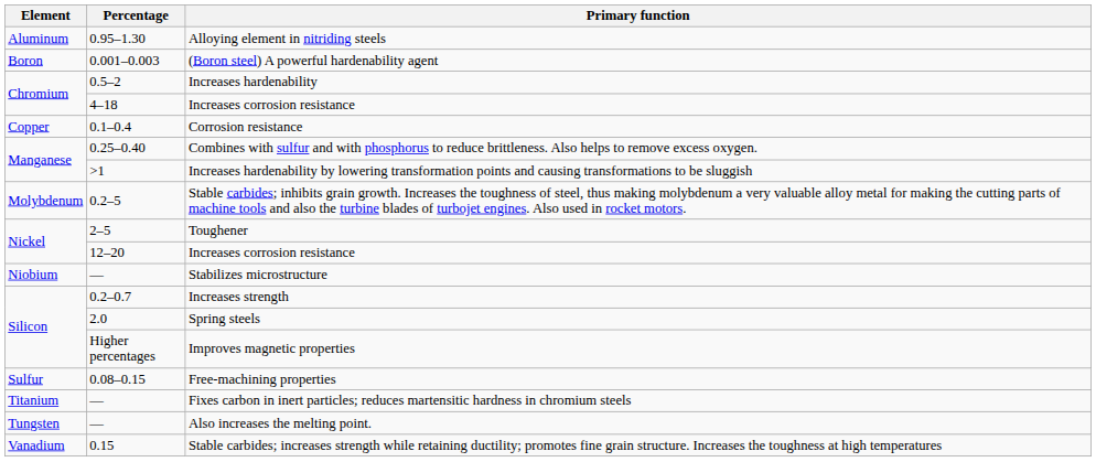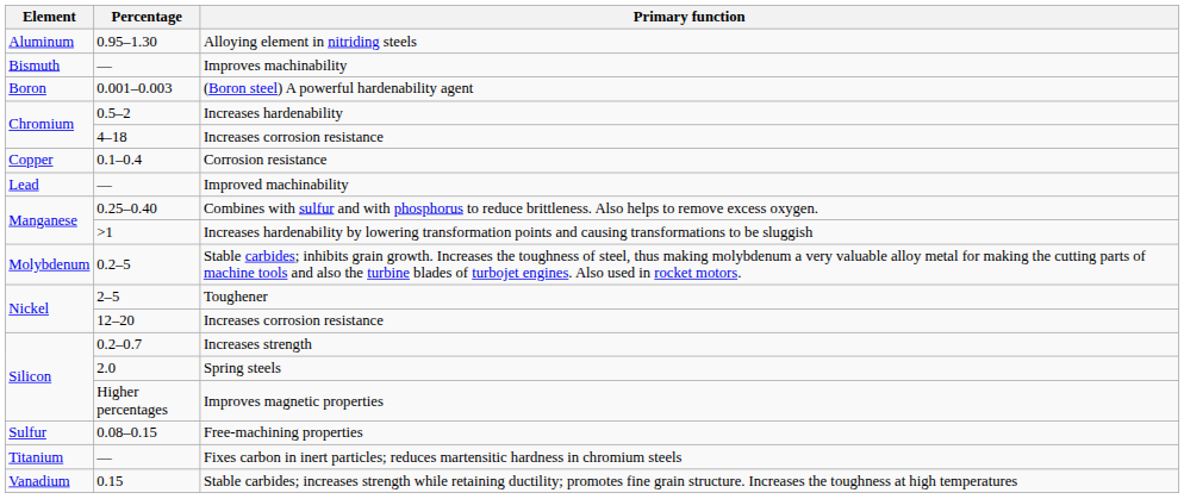 <table class="wikitable" border="1">
 <tr>
 <th>Element</th>
 <th>Percentage</th>
 <th>Primary function</th>
 </tr>
 <tr>
 <td><a href='#'>Aluminum</a></td>
 <td>0.95–1.30</td>
 <td>Alloying element in <a href='#'>nitriding</a> steels</td>
+</tr>
+<tr>
+<td><a href='#'>Bismuth</a></td>
+<td>—</td>
+<td>Improves machinability</td>
 </tr>
 <tr>
 <td><a href='#'>Boron</a></td>
 <td>0.001–0.003</td>
 <td>(<a href='#'>Boron steel</a>) A powerful hardenability agent</td>
 </tr>
 <tr>
 <td rowspan="2"><a href='#'>Chromium</a></td>
 <td>0.5–2</td>
 <td>Increases hardenability</td>
 </tr>
 <tr>
 <td>4–18</td>
 <td>Increases corrosion resistance</td>
 </tr>
 <tr>
 <td><a href='#'>Copper</a></td>
 <td>0.1–0.4</td>
 <td>Corrosion resistance</td>
+</tr>
+<tr>
+<td><a href='#'>Lead</a></td>
+<td>—</td>
+<td>Improved machinability</td>
 </tr>
 <tr>
 <td rowspan="2"><a href='#'>Manganese</a></td>
 <td>0.25–0.40</td>
 <td>Combines with <a href='#'>sulfur</a> and with <a href='#'>phosphorus</a> to reduce brittleness. Also helps to remove excess oxygen.</td>
 </tr>
 <tr>
 <td>>1</td>
 <td>Increases hardenability by lowering transformation points and causing transformations to be sluggish</td>
 </tr>
 <tr>
 <td><a href='#'>Molybdenum</a></td>
 <td>0.2–5</td>
 <td>Stable <a href='#'>carbides</a>; inhibits grain growth. Increases the toughness of steel, thus making molybdenum a very valuable alloy metal for making the cutting parts of <a href='#'>machine tools</a> and also the <a href='#'>turbine</a> blades of <a href='#'>turbojet engines</a>. Also used in <a href='#'>rocket motors</a>.</td>
 </tr>
 <tr>
 <td rowspan="2"><a href='#'>Nickel</a></td>
 <td>2–5</td>
 <td>Toughener</td>
 </tr>
 <tr>
 <td>12–20</td>
 <td>Increases corrosion resistance</td>
 </tr>
 <tr>
-<td><a href='#'>Niobium</a></td>
-<td>—</td>
-<td>Stabilizes microstructure</td>
-</tr>
-<tr>
 <td rowspan="3"><a href='#'>Silicon</a></td>
 <td>0.2–0.7</td>
 <td>Increases strength</td>
 </tr>
 <tr>
 <td>2.0</td>
 <td>Spring steels</td>
 </tr>
 <tr>
 <td>Higher percentages</td>
 <td>Improves magnetic properties</td>
 </tr>
 <tr>
 <td><a href='#'>Sulfur</a></td>
 <td>0.08–0.15</td>
 <td>Free-machining properties</td>
 </tr>
 <tr>
 <td><a href='#'>Titanium</a></td>
 <td>—</td>
 <td>Fixes carbon in inert particles; reduces martensitic hardness in chromium steels</td>
 </tr>
 <tr>
-<td><a href='#'>Tungsten</a></td>
-<td>—</td>
-<td>Also increases the melting point.</td>
-</tr>
-<tr>
 <td><a href='#'>Vanadium</a></td>
 <td>0.15</td>
 <td>Stable carbides; increases strength while retaining ductility; promotes fine grain structure. Increases the toughness at high temperatures</td>
 </tr>
 </table>
